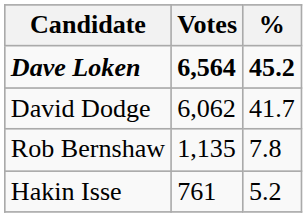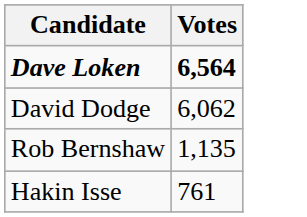 <table class="wikitable" align="left">
 <tr>
 <th>Candidate</th>
 <th>Votes</th>
-<th>%</th>
 </tr>
 <tr>
 <td><strong><em>Dave Loken</em></strong></td>
 <td><strong>6,564</strong></td>
-<td><strong>45.2</strong></td>
 </tr>
 <tr>
 <td>David Dodge</td>
 <td>6,062</td>
-<td>41.7</td>
 </tr>
 <tr>
 <td>Rob Bernshaw</td>
 <td>1,135</td>
-<td>7.8</td>
 </tr>
 <tr>
 <td>Hakin Isse</td>
 <td>761</td>
-<td>5.2</td>
 </tr>
 </table>
